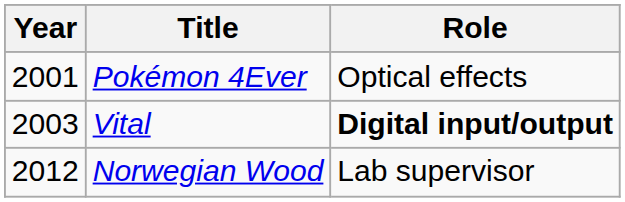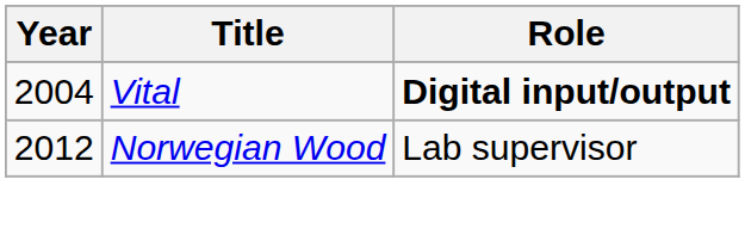 <table class="wikitable sortable">
 <tr>
 <th>Year</th>
 <th>Title</th>
 <th>Role</th>
 </tr>
 <tr>
-<td>2001</td>
-<td><em><a href='#'>Pokémon 4Ever</a></em></td>
-<td>Optical effects</td>
-</tr>
-<tr>
-<td>2003</td>
+<td>2004</td>
 <td><em><a href='#'>Vital</a></em></td>
 <td><strong>Digital input/output</strong></td>
 </tr>
 <tr>
 <td>2012</td>
 <td><a href='#'><em>Norwegian Wood</em></a></td>
 <td>Lab supervisor</td>
 </tr>
 </table>
